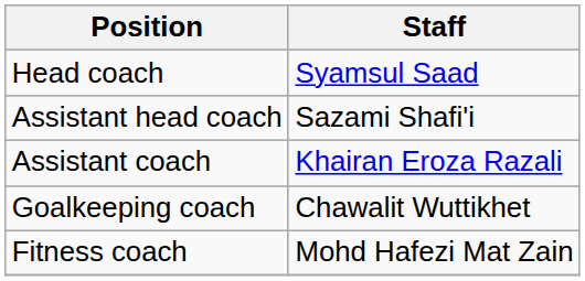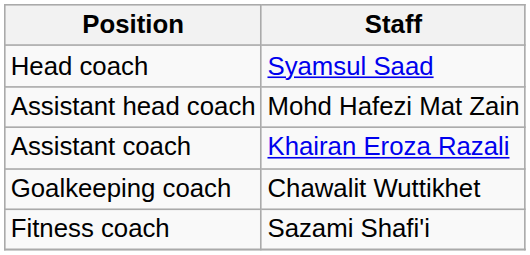 <table class="wikitable">
 <tr>
 <th>Position</th>
 <th>Staff</th>
 </tr>
 <tr>
 <td>Head coach</td>
 <td> <a href='#'>Syamsul Saad</a></td>
 </tr>
 <tr>
 <td>Assistant head coach</td>
-<td> Sazami Shafi'i</td>
+<td> Mohd Hafezi Mat Zain</td>
 </tr>
 <tr>
 <td>Assistant coach</td>
 <td> <a href='#'>Khairan Eroza Razali</a></td>
 </tr>
 <tr>
 <td>Goalkeeping coach</td>
 <td> Chawalit Wuttikhet</td>
 </tr>
 <tr>
 <td>Fitness coach</td>
-<td> Mohd Hafezi Mat Zain</td>
+<td> Sazami Shafi'i</td>
 </tr>
 <tr>
 </tr>
 </table>
